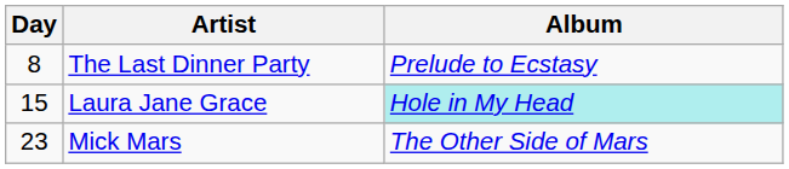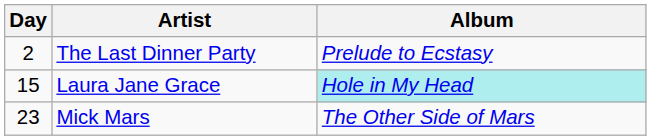 <table class="wikitable" id="table_Febuary">
 <tr>
 <th style="width:20px;">Day</th>
 <th style="width:200px;">Artist</th>
 <th style="width:250px;">Album</th>
 </tr>
 <tr>
-<td style="text-align:center;" rowspan="1">8</td>
+<td style="text-align:center;" rowspan="1">2</td>
 <td><a href='#'>The Last Dinner Party</a></td>
 <td><em><a href='#'>Prelude to Ecstasy</a></em></td>
 </tr>
 <tr>
 <td style="text-align:center;" rowspan="1">15</td>
 <td><a href='#'>Laura Jane Grace</a></td>
 <td style="background: paleturquoise;"><em><a href='#'>Hole in My Head</a></em></td>
 </tr>
 <tr>
 <td style="text-align:center;" rowspan="1">23</td>
 <td><a href='#'>Mick Mars</a></td>
 <td><em><a href='#'>The Other Side of Mars</a></em></td>
 </tr>
 </table>
